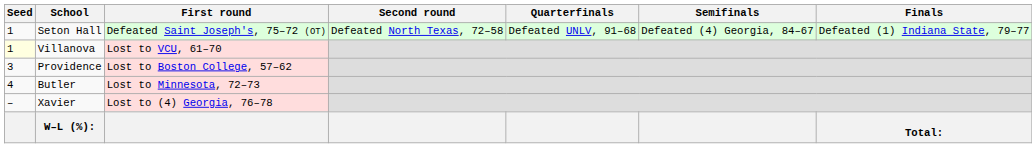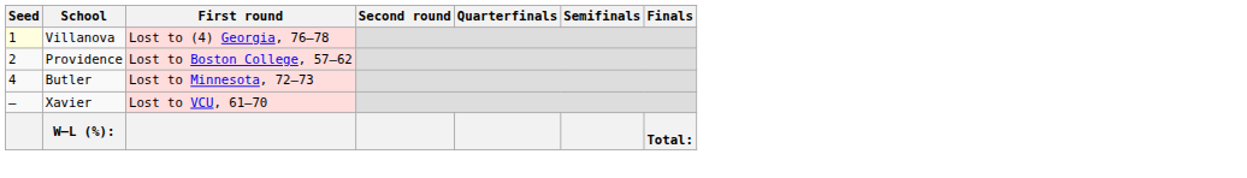 <table class="wikitable" style="white-space:nowrap; font-size:90%;">
 <tr>
 <th>Seed</th>
 <th>School</th>
 <th>First round</th>
 <th>Second round</th>
 <th>Quarterfinals</th>
 <th>Semifinals</th>
 <th>Finals</th>
 </tr>
 <tr>
-<td>1</td>
-<td>Seton Hall</td>
-<td style="background:#ddffdd;">Defeated <a href='#'>Saint Joseph's</a>, 75–72 <small>(OT)</small></td>
-<td style="background:#ddffdd;">Defeated <a href='#'>North Texas</a>, 72–58</td>
-<td style="background:#ddffdd;">Defeated <a href='#'>UNLV</a>, 91–68</td>
-<td style="background:#ddffdd;">Defeated (4) Georgia, 84–67</td>
-<td style="background:#ddffdd;">Defeated (1) <a href='#'>Indiana State</a>, 79–77</td>
-</tr>
-<tr>
 <td style="background: lightyellow;">1</td>
 <td>Villanova</td>
-<td style="background:#ffdddd;">Lost to <a href='#'>VCU</a>, 61–70</td>
+<td style="background:#ffdddd;">Lost to (4) <a href='#'>Georgia</a>, 76–78</td>
 <td style="background:#ddd;" colspan=4></td>
 </tr>
 <tr>
-<td>3</td>
+<td>2</td>
 <td>Providence</td>
 <td style="background:#ffdddd;">Lost to <a href='#'>Boston College</a>, 57–62</td>
 <td style="background:#ddd;" colspan=4></td>
 </tr>
 <tr>
 <td>4</td>
 <td>Butler</td>
 <td style="background:#ffdddd;">Lost to <a href='#'>Minnesota</a>, 72–73</td>
 <td style="background:#ddd;" colspan=4></td>
 </tr>
 <tr>
 <td>–</td>
 <td>Xavier</td>
-<td style="background:#ffdddd;">Lost to (4) <a href='#'>Georgia</a>, 76–78</td>
+<td style="background:#ffdddd;">Lost to <a href='#'>VCU</a>, 61–70</td>
 <td style="background:#ddd;" colspan=4></td>
 </tr>
 <tr>
 <th></th>
 <th>W–L (%):</th>
 <th></th>
 <th></th>
 <th></th>
 <th></th>
 <th><br>Total: </th>
 </tr>
 </table>
